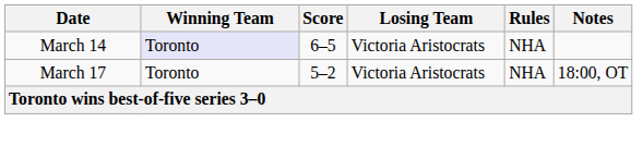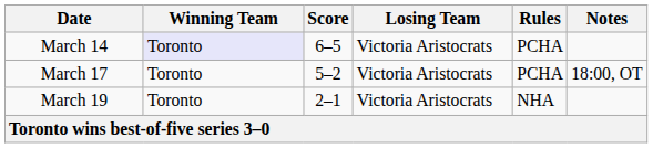 <table class="wikitable">
 <tr>
 <th width="120">Date</th>
 <th width="140">Winning Team</th>
 <th width="10">Score</th>
 <th width="140">Losing Team</th>
 <th>Rules</th>
 <th>Notes</th>
 </tr>
 <tr>
 <td align="center">March 14</td>
 <td style="background: lavender;">Toronto</td>
 <td align="center">6–5</td>
 <td>Victoria Aristocrats</td>
-<td>NHA</td>
+<td>PCHA</td>
 <td></td>
 </tr>
 <tr>
 <td align="center">March 17</td>
 <td>Toronto</td>
 <td align="center">5–2</td>
 <td>Victoria Aristocrats</td>
+<td>PCHA</td>
+<td>18:00, OT</td>
+</tr>
+<tr>
+<td align="center">March 19</td>
+<td>Toronto</td>
+<td align="center">2–1</td>
+<td>Victoria Aristocrats</td>
 <td>NHA</td>
-<td>18:00, OT</td>
+<td></td>
 </tr>
 <tr>
 <th colspan="6" style="text-align:left;">Toronto wins best-of-five series 3–0</th>
 </tr>
 </table>
